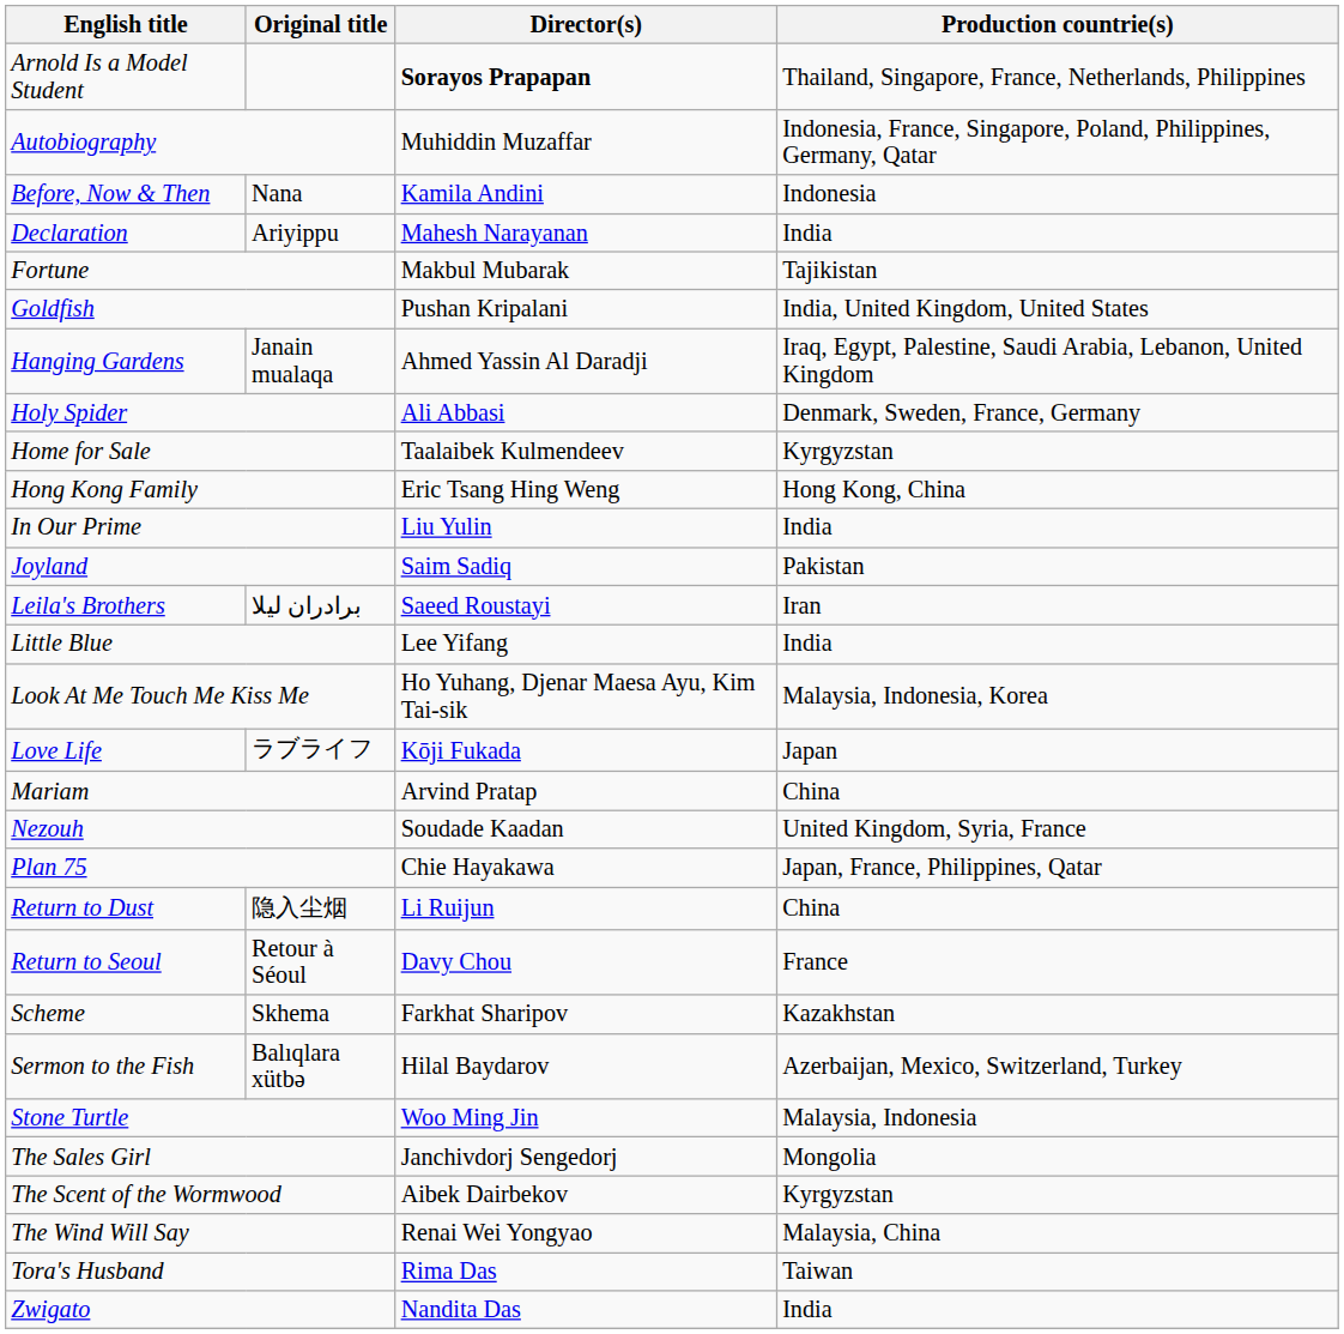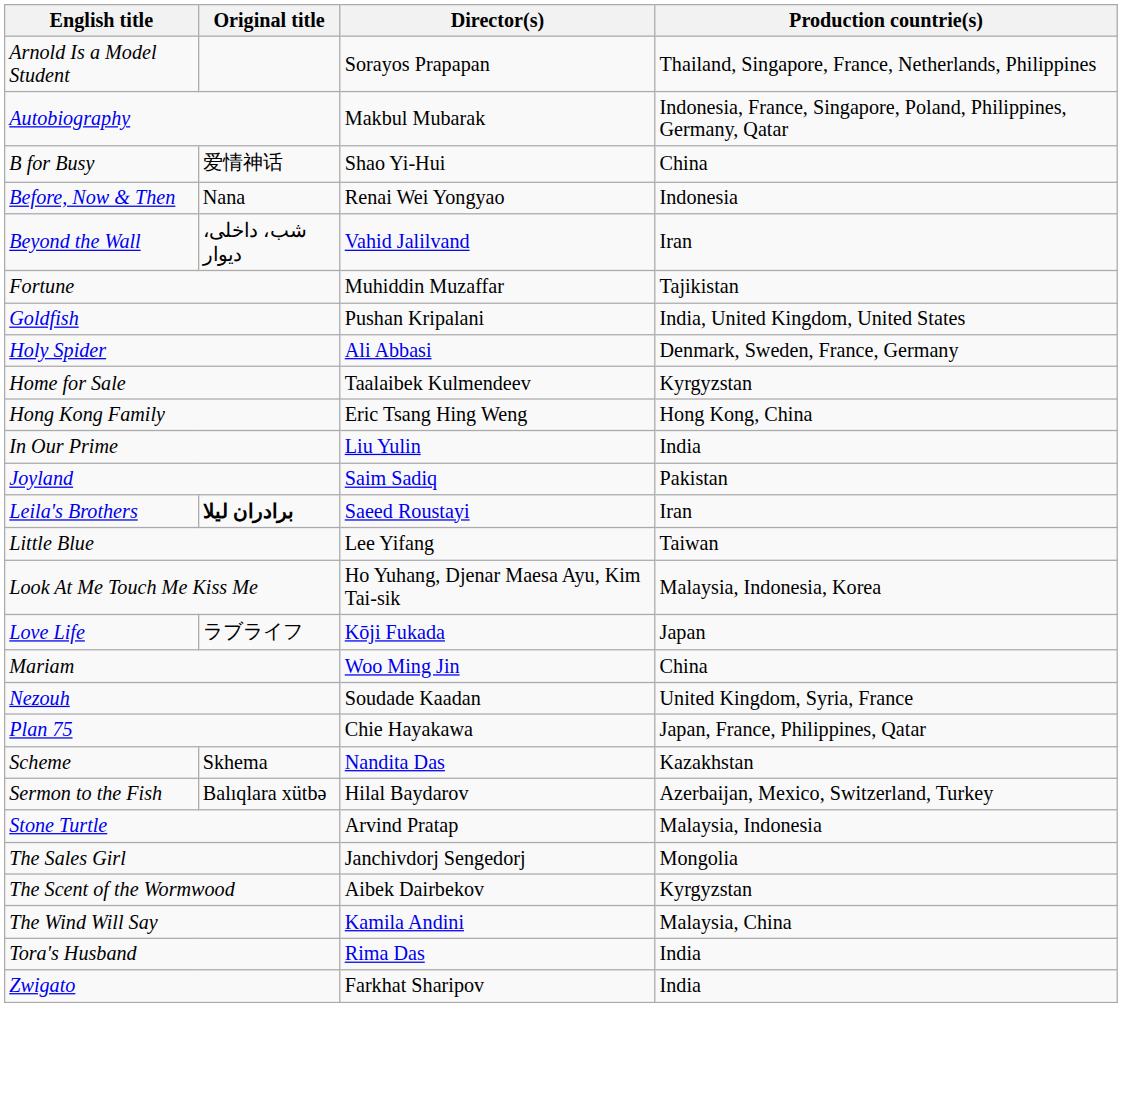 <table class="sortable wikitable" style="width:100%; margin-bottom:4px" cellpadding="5">
 <tr>
 <th scope="col">English title</th>
 <th scope="col">Original title</th>
 <th scope="col">Director(s)</th>
 <th scope="col">Production countrie(s)</th>
 </tr>
 <tr>
 <td><em>Arnold Is a Model Student</em></td>
 <td></td>
-<td><strong>Sorayos Prapapan</strong></td>
+<td>Sorayos Prapapan</td>
 <td>Thailand, Singapore, France, Netherlands, Philippines</td>
 </tr>
 <tr>
 <td colspan=2><em><a href='#'>Autobiography</a></em></td>
-<td>Muhiddin Muzaffar</td>
+<td>Makbul Mubarak</td>
 <td>Indonesia, France, Singapore, Poland, Philippines, Germany, Qatar</td>
+</tr>
+<tr>
+<td><em>B for Busy</em></td>
+<td>爱情神话</td>
+<td>Shao Yi-Hui</td>
+<td>China</td>
 </tr>
 <tr>
 <td><em><a href='#'>Before, Now & Then</a></em></td>
 <td>Nana</td>
-<td><a href='#'>Kamila Andini</a></td>
+<td>Renai Wei Yongyao</td>
 <td>Indonesia</td>
 </tr>
 <tr>
-<td><em><a href='#'>Declaration</a></em></td>
-<td>Ariyippu</td>
-<td><a href='#'>Mahesh Narayanan</a></td>
-<td>India</td>
+<td><em><a href='#'>Beyond the Wall</a></em></td>
+<td>شب، داخلی، دیوار</td>
+<td><a href='#'>Vahid Jalilvand</a></td>
+<td>Iran</td>
 </tr>
 <tr>
 <td colspan=2><em>Fortune</em></td>
-<td>Makbul Mubarak</td>
+<td>Muhiddin Muzaffar</td>
 <td>Tajikistan</td>
 </tr>
 <tr>
 <td colspan=2><em><a href='#'>Goldfish</a></em></td>
 <td>Pushan Kripalani</td>
 <td>India, United Kingdom, United States</td>
-</tr>
-<tr>
-<td><em><a href='#'>Hanging Gardens</a></em></td>
-<td>Janain mualaqa</td>
-<td>Ahmed Yassin Al Daradji</td>
-<td>Iraq, Egypt, Palestine, Saudi Arabia, Lebanon, United Kingdom</td>
 </tr>
 <tr>
 <td colspan=2><em><a href='#'>Holy Spider</a></em></td>
 <td><a href='#'>Ali Abbasi</a></td>
 <td>Denmark, Sweden, France, Germany</td>
 </tr>
 <tr>
 <td colspan=2><em>Home for Sale</em></td>
 <td>Taalaibek Kulmendeev</td>
 <td>Kyrgyzstan</td>
 </tr>
 <tr>
 <td colspan=2><em>Hong Kong Family</em></td>
 <td>Eric Tsang Hing Weng</td>
 <td>Hong Kong, China</td>
 </tr>
 <tr>
 <td colspan=2><em>In Our Prime</em></td>
 <td><a href='#'>Liu Yulin</a></td>
 <td>India</td>
 </tr>
 <tr>
 <td colspan=2><em><a href='#'>Joyland</a></em></td>
 <td><a href='#'>Saim Sadiq</a></td>
 <td>Pakistan</td>
 </tr>
 <tr>
 <td><em><a href='#'>Leila's Brothers</a></em></td>
-<td>برادران لیلا</td>
+<td><strong>برادران لیلا</strong></td>
 <td><a href='#'>Saeed Roustayi</a></td>
 <td>Iran</td>
 </tr>
 <tr>
 <td colspan=2><em>Little Blue</em></td>
 <td>Lee Yifang</td>
-<td>India</td>
+<td>Taiwan</td>
 </tr>
 <tr>
 <td colspan=2><em>Look At Me Touch Me Kiss Me</em></td>
 <td>Ho Yuhang, Djenar Maesa Ayu, Kim Tai-sik</td>
 <td>Malaysia, Indonesia, Korea</td>
 </tr>
 <tr>
 <td><em><a href='#'>Love Life</a></em></td>
 <td>ラブライフ</td>
 <td><a href='#'>Kōji Fukada</a></td>
 <td>Japan</td>
 </tr>
 <tr>
 <td colspan=2><em>Mariam</em></td>
-<td>Arvind Pratap</td>
+<td><a href='#'>Woo Ming Jin</a></td>
 <td>China</td>
 </tr>
 <tr>
 <td colspan=2><em><a href='#'>Nezouh</a></em></td>
 <td>Soudade Kaadan</td>
 <td>United Kingdom, Syria, France</td>
 </tr>
 <tr>
 <td colspan=2><em><a href='#'>Plan 75</a></em></td>
 <td>Chie Hayakawa</td>
 <td>Japan, France, Philippines, Qatar</td>
 </tr>
 <tr>
-<td><em><a href='#'>Return to Dust</a></em></td>
-<td>隐入尘烟</td>
-<td><a href='#'>Li Ruijun</a></td>
-<td>China</td>
-</tr>
-<tr>
-<td><em><a href='#'>Return to Seoul</a></em></td>
-<td>Retour à Séoul</td>
-<td><a href='#'>Davy Chou</a></td>
-<td>France</td>
-</tr>
-<tr>
 <td><em>Scheme</em></td>
 <td>Skhema</td>
-<td>Farkhat Sharipov</td>
+<td><a href='#'>Nandita Das</a></td>
 <td>Kazakhstan</td>
 </tr>
 <tr>
 <td><em>Sermon to the Fish</em></td>
 <td>Balıqlara xütbə</td>
 <td>Hilal Baydarov</td>
 <td>Azerbaijan, Mexico, Switzerland, Turkey</td>
 </tr>
 <tr>
 <td colspan=2><em><a href='#'>Stone Turtle</a></em></td>
-<td><a href='#'>Woo Ming Jin</a></td>
+<td>Arvind Pratap</td>
 <td>Malaysia, Indonesia</td>
 </tr>
 <tr>
 <td colspan=2><em>The Sales Girl</em></td>
 <td>Janchivdorj Sengedorj</td>
 <td>Mongolia</td>
 </tr>
 <tr>
 <td colspan=2><em>The Scent of the Wormwood</em></td>
 <td>Aibek Dairbekov</td>
 <td>Kyrgyzstan</td>
 </tr>
 <tr>
 <td colspan=2><em>The Wind Will Say</em></td>
-<td>Renai Wei Yongyao</td>
+<td><a href='#'>Kamila Andini</a></td>
 <td>Malaysia, China</td>
 </tr>
 <tr>
 <td colspan=2><em>Tora's Husband</em></td>
 <td><a href='#'>Rima Das</a></td>
-<td>Taiwan</td>
+<td>India</td>
 </tr>
 <tr>
 <td colspan=2><em><a href='#'>Zwigato</a></em></td>
-<td><a href='#'>Nandita Das</a></td>
+<td>Farkhat Sharipov</td>
 <td>India</td>
 </tr>
 <tr>
 </tr>
 </table>
